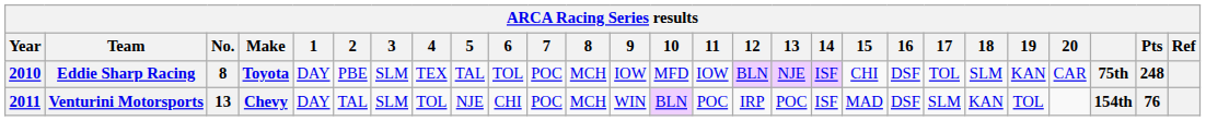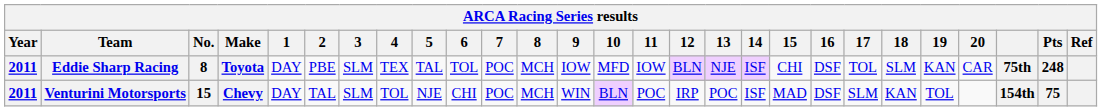 <table class="wikitable" style="text-align:center; font-size:75%">
 <tr>
 <th colspan=48><a href='#'>ARCA Racing Series</a> results</th>
 </tr>
 <tr>
 <th>Year</th>
 <th>Team</th>
 <th>No.</th>
 <th>Make</th>
 <th>1</th>
 <th>2</th>
 <th>3</th>
 <th>4</th>
 <th>5</th>
 <th>6</th>
 <th>7</th>
 <th>8</th>
 <th>9</th>
 <th>10</th>
 <th>11</th>
 <th>12</th>
 <th>13</th>
 <th>14</th>
 <th>15</th>
 <th>16</th>
 <th>17</th>
 <th>18</th>
 <th>19</th>
 <th>20</th>
 <th></th>
 <th>Pts</th>
 <th>Ref</th>
 </tr>
 <tr>
-<th><a href='#'>2010</a></th>
+<th><a href='#'>2011</a></th>
 <th><a href='#'>Eddie Sharp Racing</a></th>
 <th>8</th>
 <th><a href='#'>Toyota</a></th>
 <td><a href='#'>DAY</a></td>
 <td><a href='#'>PBE</a></td>
 <td><a href='#'>SLM</a></td>
 <td><a href='#'>TEX</a></td>
 <td><a href='#'>TAL</a></td>
 <td><a href='#'>TOL</a></td>
 <td><a href='#'>POC</a></td>
 <td><a href='#'>MCH</a></td>
 <td><a href='#'>IOW</a></td>
 <td><a href='#'>MFD</a></td>
 <td><a href='#'>IOW</a></td>
 <td style="background:#EFCFFF;"><a href='#'>BLN</a><br></td>
 <td style="background:#EFCFFF;"><a href='#'>NJE</a><br></td>
 <td style="background:#EFCFFF;"><a href='#'>ISF</a><br></td>
 <td><a href='#'>CHI</a></td>
 <td><a href='#'>DSF</a></td>
 <td><a href='#'>TOL</a></td>
 <td><a href='#'>SLM</a></td>
 <td><a href='#'>KAN</a></td>
 <td><a href='#'>CAR</a></td>
 <th>75th</th>
 <th>248</th>
 <th></th>
 </tr>
 <tr>
 <th><a href='#'>2011</a></th>
 <th><a href='#'>Venturini Motorsports</a></th>
-<th>13</th>
+<th>15</th>
 <th><a href='#'>Chevy</a></th>
 <td><a href='#'>DAY</a></td>
 <td><a href='#'>TAL</a></td>
 <td><a href='#'>SLM</a></td>
 <td><a href='#'>TOL</a></td>
 <td><a href='#'>NJE</a></td>
 <td><a href='#'>CHI</a></td>
 <td><a href='#'>POC</a></td>
 <td><a href='#'>MCH</a></td>
 <td><a href='#'>WIN</a></td>
 <td style="background:#EFCFFF;"><a href='#'>BLN</a><br></td>
 <td><a href='#'>POC</a></td>
 <td><a href='#'>IRP</a></td>
 <td><a href='#'>POC</a></td>
 <td><a href='#'>ISF</a></td>
 <td><a href='#'>MAD</a></td>
 <td><a href='#'>DSF</a></td>
 <td><a href='#'>SLM</a></td>
 <td><a href='#'>KAN</a></td>
 <td><a href='#'>TOL</a></td>
 <td></td>
 <th>154th</th>
-<th>76</th>
+<th>75</th>
 <th></th>
 </tr>
 </table>
